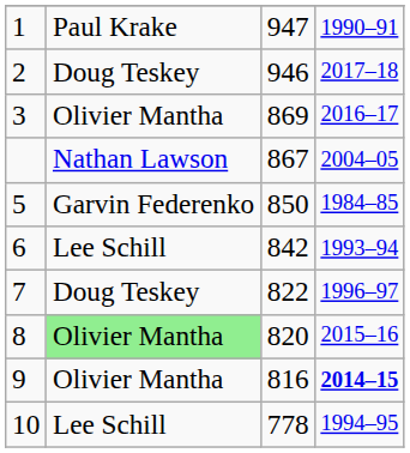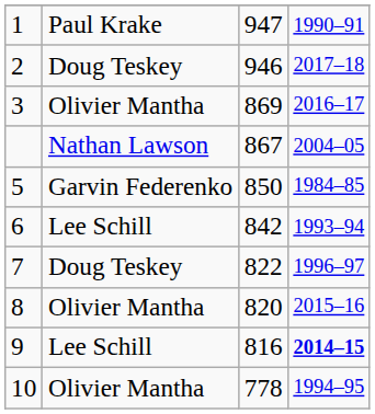 <table class="wikitable">
 <tr>
 </tr>
 <tr>
 <td>1</td>
 <td>Paul Krake</td>
 <td>947</td>
 <td style="font-size:80%;"><a href='#'>1990–91</a></td>
 </tr>
 <tr>
 <td>2</td>
 <td>Doug Teskey</td>
 <td>946</td>
 <td style="font-size:80%;"><a href='#'>2017–18</a></td>
 </tr>
 <tr>
 <td>3</td>
 <td>Olivier Mantha</td>
 <td>869</td>
 <td style="font-size:80%;"><a href='#'>2016–17</a></td>
 </tr>
 <tr>
 <td></td>
 <td><a href='#'>Nathan Lawson</a></td>
 <td>867</td>
 <td style="font-size:80%;"><a href='#'>2004–05</a></td>
 </tr>
 <tr>
 <td>5</td>
 <td>Garvin Federenko</td>
 <td>850</td>
 <td style="font-size:80%;"><a href='#'>1984–85</a></td>
 </tr>
 <tr>
 <td>6</td>
 <td>Lee Schill</td>
 <td>842</td>
 <td style="font-size:80%;"><a href='#'>1993–94</a></td>
 </tr>
 <tr>
 <td>7</td>
 <td>Doug Teskey</td>
 <td>822</td>
 <td style="font-size:80%;"><a href='#'>1996–97</a></td>
 </tr>
 <tr>
 <td>8</td>
-<td style="background: lightgreen;">Olivier Mantha</td>
+<td>Olivier Mantha</td>
 <td>820</td>
 <td style="font-size:80%;"><a href='#'>2015–16</a></td>
 </tr>
 <tr>
 <td>9</td>
-<td>Olivier Mantha</td>
+<td>Lee Schill</td>
 <td>816</td>
 <td style="font-size:80%;"><strong><a href='#'>2014–15</a></strong></td>
 </tr>
 <tr>
 <td>10</td>
-<td>Lee Schill</td>
+<td>Olivier Mantha</td>
 <td>778</td>
 <td style="font-size:80%;"><a href='#'>1994–95</a></td>
 </tr>
 </table>
